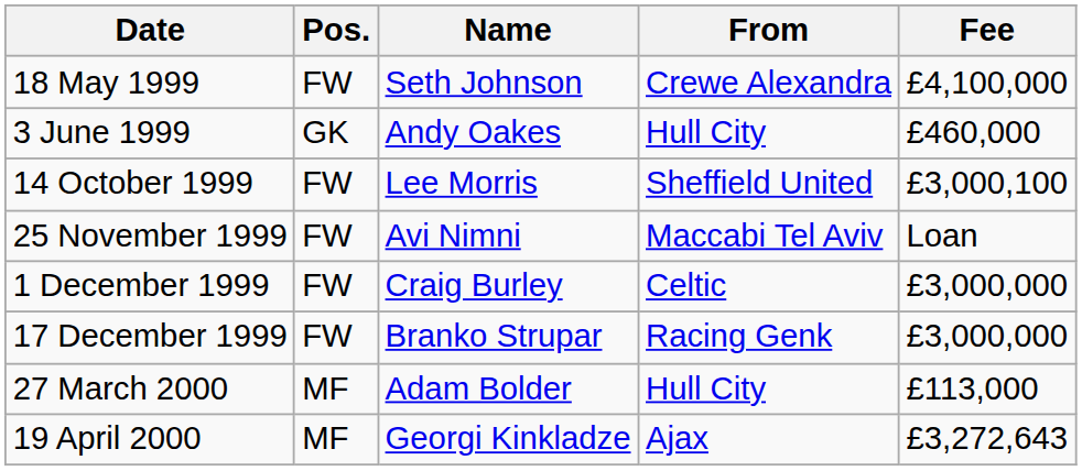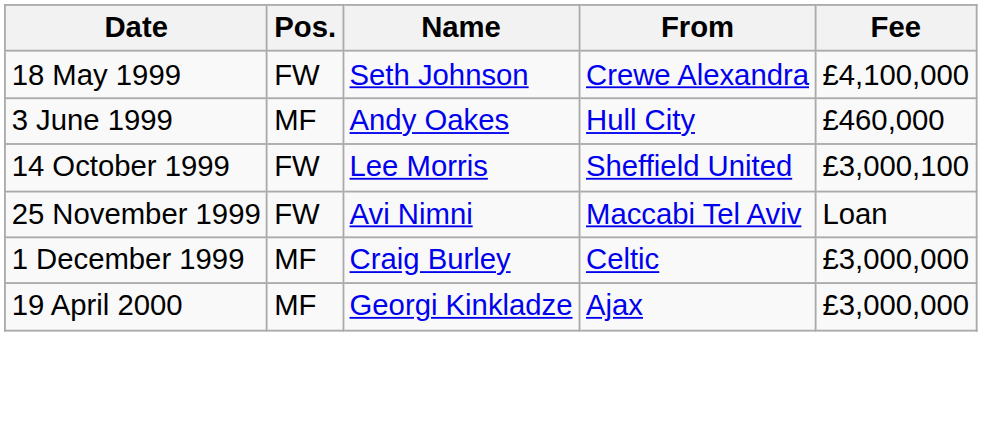 <table class="wikitable">
 <tr>
 <th>Date</th>
 <th>Pos.</th>
 <th>Name</th>
 <th>From</th>
 <th>Fee</th>
 </tr>
 <tr>
 <td>18 May 1999</td>
 <td>FW</td>
 <td><a href='#'>Seth Johnson</a></td>
 <td><a href='#'>Crewe Alexandra</a></td>
 <td>£4,100,000</td>
 </tr>
 <tr>
 <td>3 June 1999</td>
-<td>GK</td>
+<td>MF</td>
 <td><a href='#'>Andy Oakes</a></td>
 <td><a href='#'>Hull City</a></td>
 <td>£460,000</td>
 </tr>
 <tr>
 <td>14 October 1999</td>
 <td>FW</td>
 <td><a href='#'>Lee Morris</a></td>
 <td><a href='#'>Sheffield United</a></td>
 <td>£3,000,100</td>
 </tr>
 <tr>
 <td>25 November 1999</td>
 <td>FW</td>
 <td><a href='#'>Avi Nimni</a></td>
 <td><a href='#'>Maccabi Tel Aviv</a></td>
 <td>Loan</td>
 </tr>
 <tr>
 <td>1 December 1999</td>
-<td>FW</td>
+<td>MF</td>
 <td><a href='#'>Craig Burley</a></td>
 <td><a href='#'>Celtic</a></td>
 <td>£3,000,000</td>
-</tr>
-<tr>
-<td>17 December 1999</td>
-<td>FW</td>
-<td><a href='#'>Branko Strupar</a></td>
-<td><a href='#'>Racing Genk</a></td>
-<td>£3,000,000</td>
-</tr>
-<tr>
-<td>27 March 2000</td>
-<td>MF</td>
-<td><a href='#'>Adam Bolder</a></td>
-<td><a href='#'>Hull City</a></td>
-<td>£113,000</td>
 </tr>
 <tr>
 <td>19 April 2000</td>
 <td>MF</td>
 <td><a href='#'>Georgi Kinkladze</a></td>
 <td><a href='#'>Ajax</a></td>
-<td>£3,272,643</td>
+<td>£3,000,000</td>
 </tr>
 </table>
